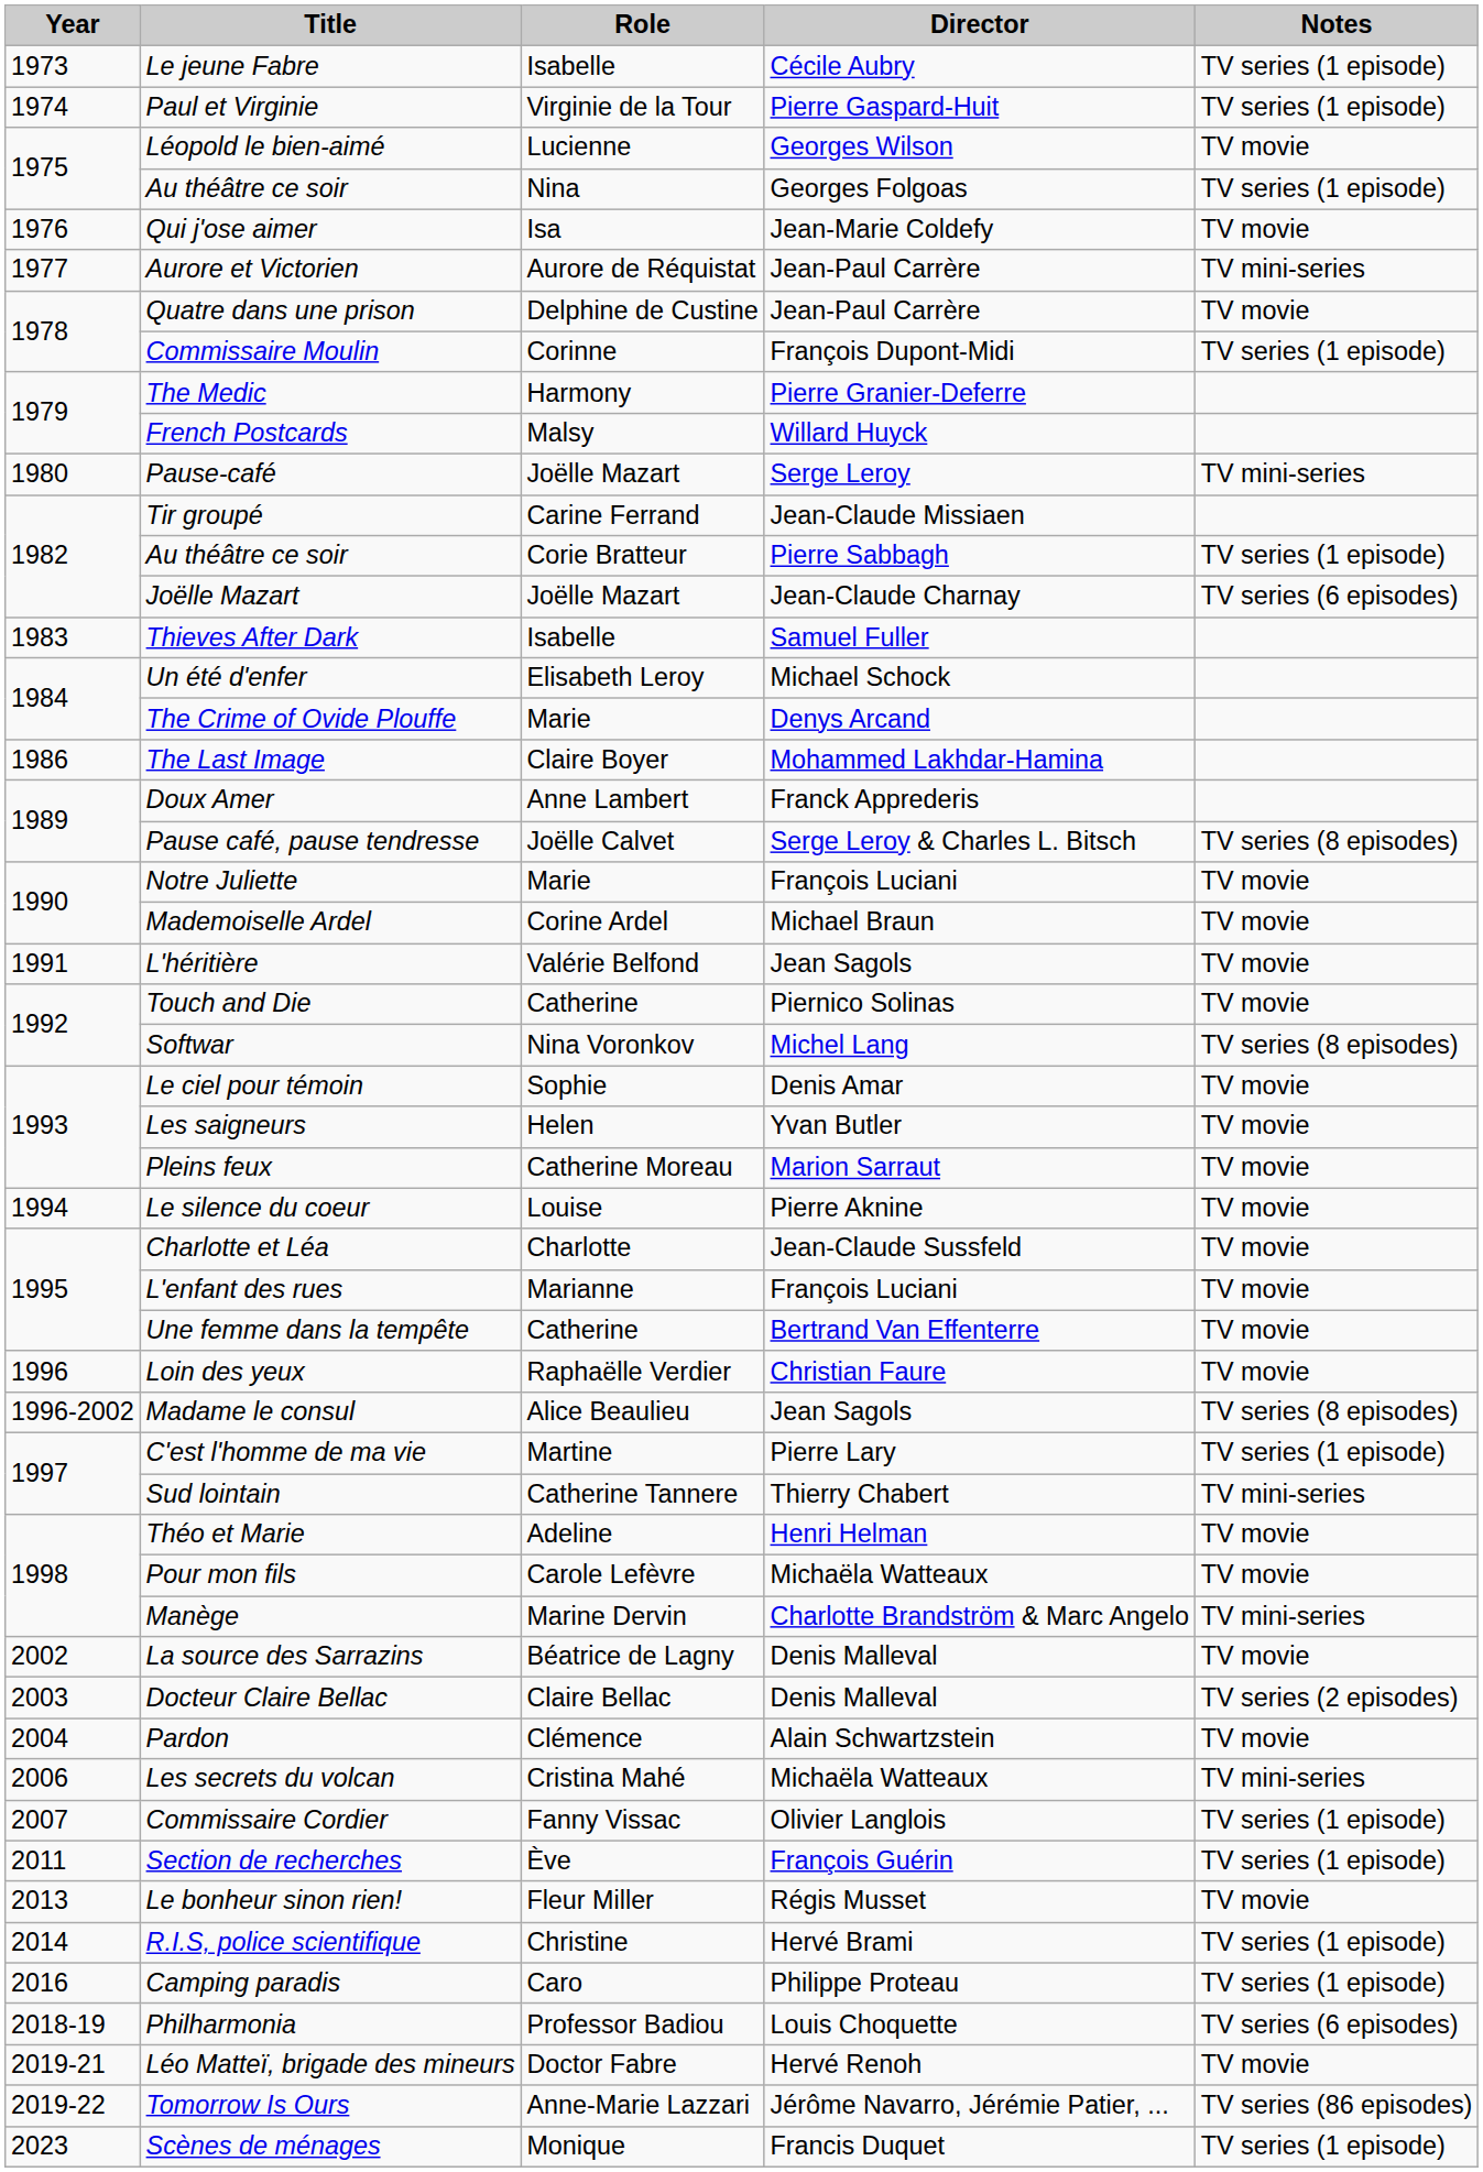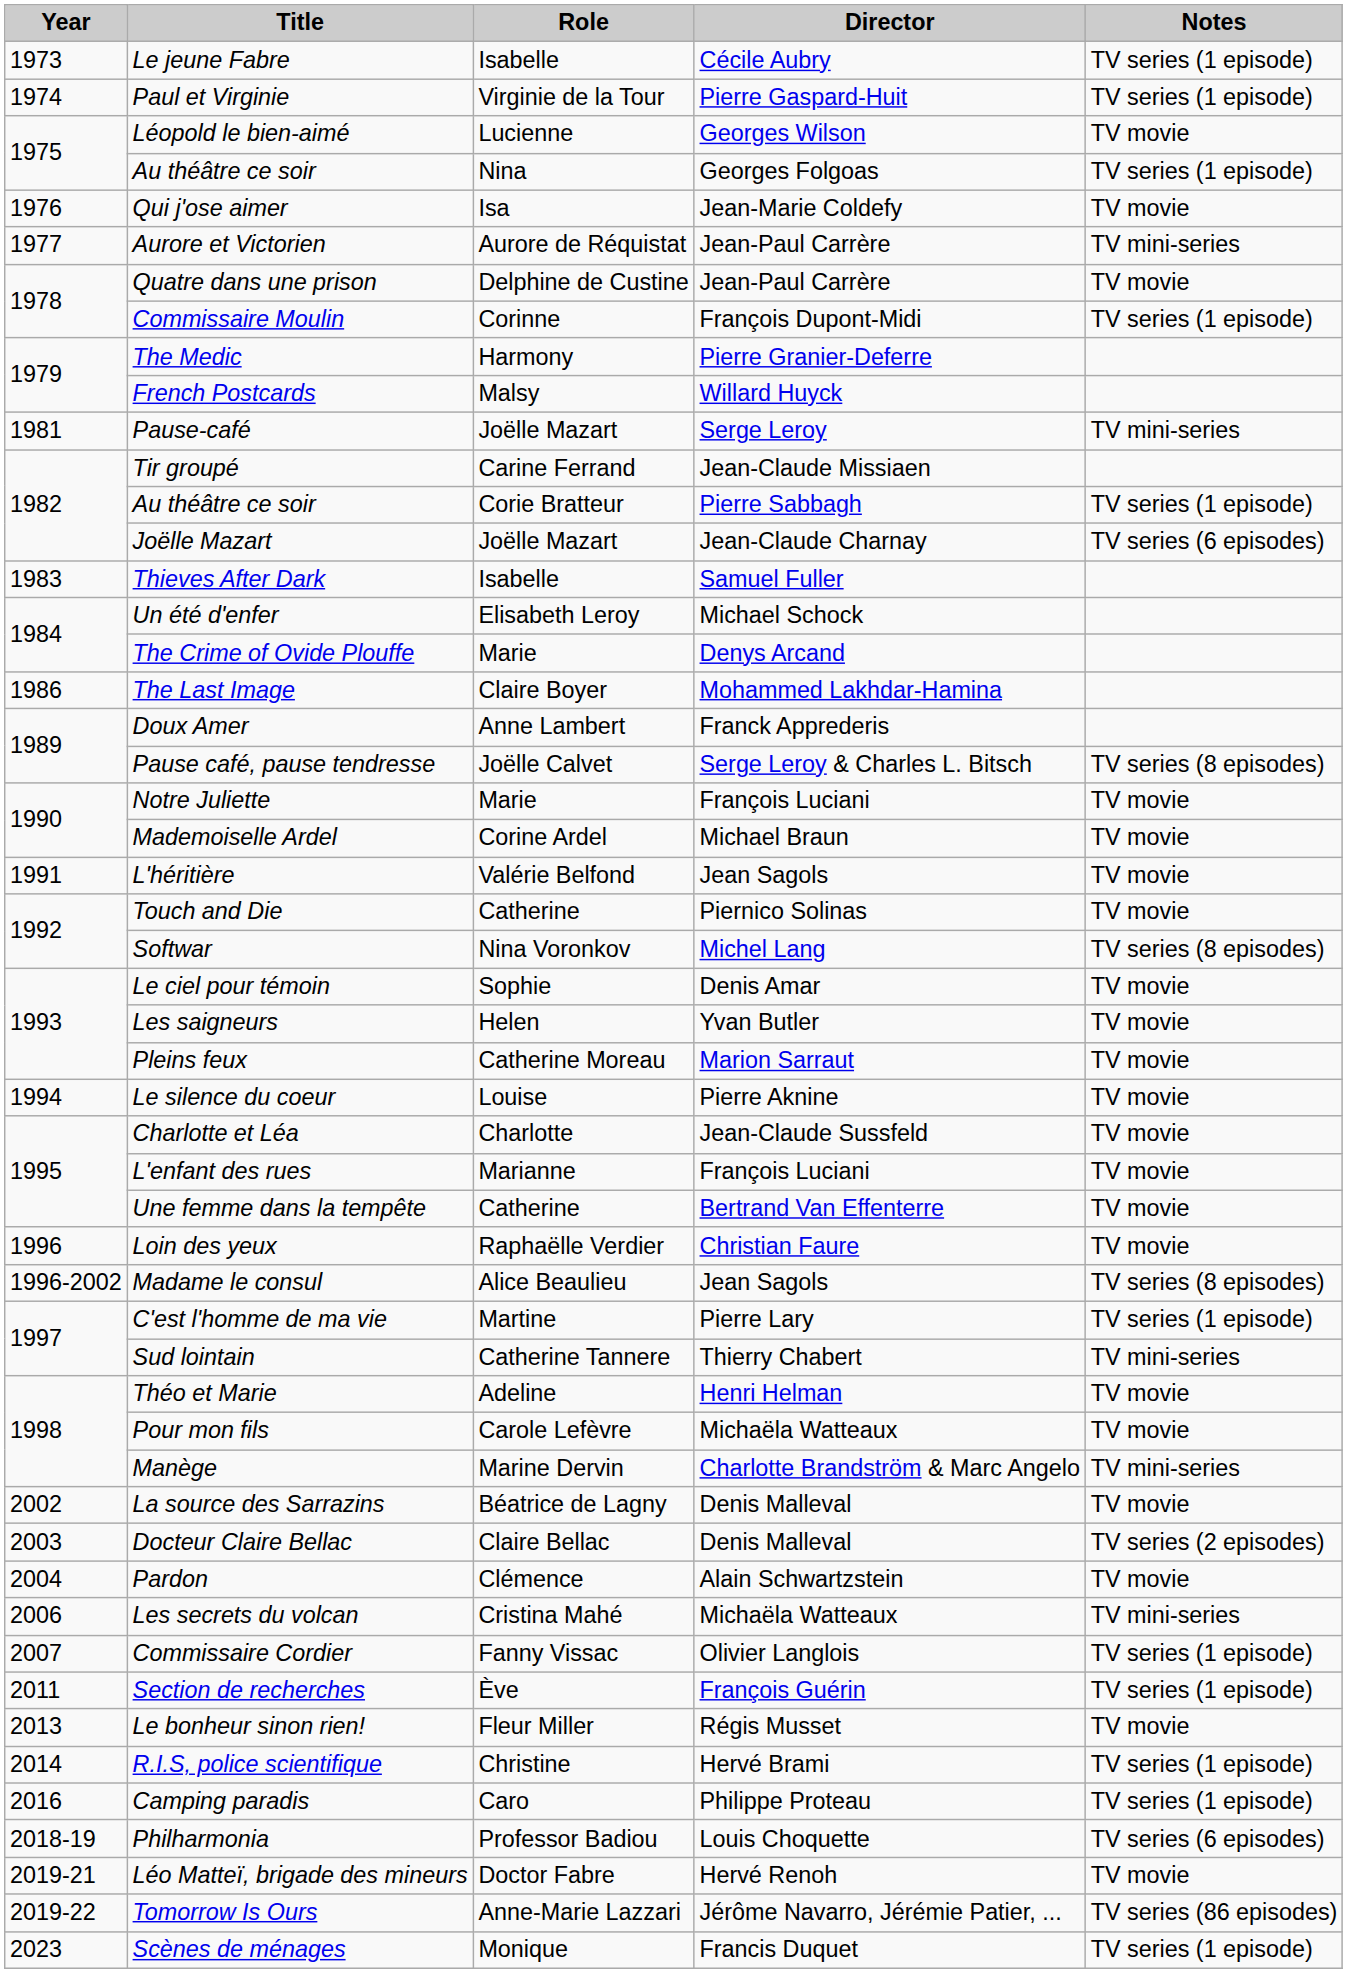 <table class="wikitable">
 <tr>
 <th style="background: #CCCCCC;">Year</th>
 <th style="background: #CCCCCC;">Title</th>
 <th style="background: #CCCCCC;">Role</th>
 <th style="background: #CCCCCC;">Director</th>
 <th style="background: #CCCCCC;">Notes</th>
 </tr>
 <tr>
 <td>1973</td>
 <td><em>Le jeune Fabre</em></td>
 <td>Isabelle</td>
 <td><a href='#'>Cécile Aubry</a></td>
 <td>TV series (1 episode)</td>
 </tr>
 <tr>
 <td>1974</td>
 <td><em>Paul et Virginie</em></td>
 <td>Virginie de la Tour</td>
 <td><a href='#'>Pierre Gaspard-Huit</a></td>
 <td>TV series (1 episode)</td>
 </tr>
 <tr>
 <td rowspan=2>1975</td>
 <td><em>Léopold le bien-aimé</em></td>
 <td>Lucienne</td>
 <td><a href='#'>Georges Wilson</a></td>
 <td>TV movie</td>
 </tr>
 <tr>
 <td><em>Au théâtre ce soir</em></td>
 <td>Nina</td>
 <td>Georges Folgoas</td>
 <td>TV series (1 episode)</td>
 </tr>
 <tr>
 <td>1976</td>
 <td><em>Qui j'ose aimer</em></td>
 <td>Isa</td>
 <td>Jean-Marie Coldefy</td>
 <td>TV movie</td>
 </tr>
 <tr>
 <td>1977</td>
 <td><em>Aurore et Victorien</em></td>
 <td>Aurore de Réquistat</td>
 <td>Jean-Paul Carrère</td>
 <td>TV mini-series</td>
 </tr>
 <tr>
 <td rowspan=2>1978</td>
 <td><em>Quatre dans une prison</em></td>
 <td>Delphine de Custine</td>
 <td>Jean-Paul Carrère</td>
 <td>TV movie</td>
 </tr>
 <tr>
 <td><em><a href='#'>Commissaire Moulin</a></em></td>
 <td>Corinne</td>
 <td>François Dupont-Midi</td>
 <td>TV series (1 episode)</td>
 </tr>
 <tr>
 <td rowspan=2>1979</td>
 <td><em><a href='#'>The Medic</a></em></td>
 <td>Harmony</td>
 <td><a href='#'>Pierre Granier-Deferre</a></td>
 <td></td>
 </tr>
 <tr>
 <td><em><a href='#'>French Postcards</a></em></td>
 <td>Malsy</td>
 <td><a href='#'>Willard Huyck</a></td>
 <td></td>
 </tr>
 <tr>
-<td>1980</td>
+<td>1981</td>
 <td><em>Pause-café</em></td>
 <td>Joëlle Mazart</td>
 <td><a href='#'>Serge Leroy</a></td>
 <td>TV mini-series</td>
 </tr>
 <tr>
 <td rowspan=3>1982</td>
 <td><em>Tir groupé</em></td>
 <td>Carine Ferrand</td>
 <td>Jean-Claude Missiaen</td>
 <td></td>
 </tr>
 <tr>
 <td><em>Au théâtre ce soir</em></td>
 <td>Corie Bratteur</td>
 <td><a href='#'>Pierre Sabbagh</a></td>
 <td>TV series (1 episode)</td>
 </tr>
 <tr>
 <td><em>Joëlle Mazart</em></td>
 <td>Joëlle Mazart</td>
 <td>Jean-Claude Charnay</td>
 <td>TV series (6 episodes)</td>
 </tr>
 <tr>
 <td>1983</td>
 <td><em><a href='#'>Thieves After Dark</a></em></td>
 <td>Isabelle</td>
 <td><a href='#'>Samuel Fuller</a></td>
 <td></td>
 </tr>
 <tr>
 <td rowspan=2>1984</td>
 <td><em>Un été d'enfer</em></td>
 <td>Elisabeth Leroy</td>
 <td>Michael Schock</td>
 <td></td>
 </tr>
 <tr>
 <td><em><a href='#'>The Crime of Ovide Plouffe</a></em></td>
 <td>Marie</td>
 <td><a href='#'>Denys Arcand</a></td>
 <td></td>
 </tr>
 <tr>
 <td>1986</td>
 <td><em><a href='#'>The Last Image</a></em></td>
 <td>Claire Boyer</td>
 <td><a href='#'>Mohammed Lakhdar-Hamina</a></td>
 <td></td>
 </tr>
 <tr>
 <td rowspan=2>1989</td>
 <td><em>Doux Amer</em></td>
 <td>Anne Lambert</td>
 <td>Franck Apprederis</td>
 <td></td>
 </tr>
 <tr>
 <td><em>Pause café, pause tendresse</em></td>
 <td>Joëlle Calvet</td>
 <td><a href='#'>Serge Leroy</a> & Charles L. Bitsch</td>
 <td>TV series (8 episodes)</td>
 </tr>
 <tr>
 <td rowspan=2>1990</td>
 <td><em>Notre Juliette</em></td>
 <td>Marie</td>
 <td>François Luciani</td>
 <td>TV movie</td>
 </tr>
 <tr>
 <td><em>Mademoiselle Ardel</em></td>
 <td>Corine Ardel</td>
 <td>Michael Braun</td>
 <td>TV movie</td>
 </tr>
 <tr>
 <td>1991</td>
 <td><em>L'héritière</em></td>
 <td>Valérie Belfond</td>
 <td>Jean Sagols</td>
 <td>TV movie</td>
 </tr>
 <tr>
 <td rowspan=2>1992</td>
 <td><em>Touch and Die</em></td>
 <td>Catherine</td>
 <td>Piernico Solinas</td>
 <td>TV movie</td>
 </tr>
 <tr>
 <td><em>Softwar</em></td>
 <td>Nina Voronkov</td>
 <td><a href='#'>Michel Lang</a></td>
 <td>TV series (8 episodes)</td>
 </tr>
 <tr>
 <td rowspan=3>1993</td>
 <td><em>Le ciel pour témoin</em></td>
 <td>Sophie</td>
 <td>Denis Amar</td>
 <td>TV movie</td>
 </tr>
 <tr>
 <td><em>Les saigneurs</em></td>
 <td>Helen</td>
 <td>Yvan Butler</td>
 <td>TV movie</td>
 </tr>
 <tr>
 <td><em>Pleins feux</em></td>
 <td>Catherine Moreau</td>
 <td><a href='#'>Marion Sarraut</a></td>
 <td>TV movie</td>
 </tr>
 <tr>
 <td>1994</td>
 <td><em>Le silence du coeur</em></td>
 <td>Louise</td>
 <td>Pierre Aknine</td>
 <td>TV movie</td>
 </tr>
 <tr>
 <td rowspan=3>1995</td>
 <td><em>Charlotte et Léa</em></td>
 <td>Charlotte</td>
 <td>Jean-Claude Sussfeld</td>
 <td>TV movie</td>
 </tr>
 <tr>
 <td><em>L'enfant des rues</em></td>
 <td>Marianne</td>
 <td>François Luciani</td>
 <td>TV movie</td>
 </tr>
 <tr>
 <td><em>Une femme dans la tempête</em></td>
 <td>Catherine</td>
 <td><a href='#'>Bertrand Van Effenterre</a></td>
 <td>TV movie</td>
 </tr>
 <tr>
 <td>1996</td>
 <td><em>Loin des yeux</em></td>
 <td>Raphaëlle Verdier</td>
 <td><a href='#'>Christian Faure</a></td>
 <td>TV movie</td>
 </tr>
 <tr>
 <td>1996-2002</td>
 <td><em>Madame le consul</em></td>
 <td>Alice Beaulieu</td>
 <td>Jean Sagols</td>
 <td>TV series (8 episodes)</td>
 </tr>
 <tr>
 <td rowspan=2>1997</td>
 <td><em>C'est l'homme de ma vie</em></td>
 <td>Martine</td>
 <td>Pierre Lary</td>
 <td>TV series (1 episode)</td>
 </tr>
 <tr>
 <td><em>Sud lointain</em></td>
 <td>Catherine Tannere</td>
 <td>Thierry Chabert</td>
 <td>TV mini-series</td>
 </tr>
 <tr>
 <td rowspan=3>1998</td>
 <td><em>Théo et Marie</em></td>
 <td>Adeline</td>
 <td><a href='#'>Henri Helman</a></td>
 <td>TV movie</td>
 </tr>
 <tr>
 <td><em>Pour mon fils</em></td>
 <td>Carole Lefèvre</td>
 <td>Michaëla Watteaux</td>
 <td>TV movie</td>
 </tr>
 <tr>
 <td><em>Manège</em></td>
 <td>Marine Dervin</td>
 <td><a href='#'>Charlotte Brandström</a> & Marc Angelo</td>
 <td>TV mini-series</td>
 </tr>
 <tr>
 <td>2002</td>
 <td><em>La source des Sarrazins</em></td>
 <td>Béatrice de Lagny</td>
 <td>Denis Malleval</td>
 <td>TV movie</td>
 </tr>
 <tr>
 <td>2003</td>
 <td><em>Docteur Claire Bellac</em></td>
 <td>Claire Bellac</td>
 <td>Denis Malleval</td>
 <td>TV series (2 episodes)</td>
 </tr>
 <tr>
 <td>2004</td>
 <td><em>Pardon</em></td>
 <td>Clémence</td>
 <td>Alain Schwartzstein</td>
 <td>TV movie</td>
 </tr>
 <tr>
 <td>2006</td>
 <td><em>Les secrets du volcan</em></td>
 <td>Cristina Mahé</td>
 <td>Michaëla Watteaux</td>
 <td>TV mini-series</td>
 </tr>
 <tr>
 <td>2007</td>
 <td><em>Commissaire Cordier</em></td>
 <td>Fanny Vissac</td>
 <td>Olivier Langlois</td>
 <td>TV series (1 episode)</td>
 </tr>
 <tr>
 <td>2011</td>
 <td><em><a href='#'>Section de recherches</a></em></td>
 <td>Ève</td>
 <td><a href='#'>François Guérin</a></td>
 <td>TV series (1 episode)</td>
 </tr>
 <tr>
 <td>2013</td>
 <td><em>Le bonheur sinon rien!</em></td>
 <td>Fleur Miller</td>
 <td>Régis Musset</td>
 <td>TV movie</td>
 </tr>
 <tr>
 <td>2014</td>
 <td><em><a href='#'>R.I.S, police scientifique</a></em></td>
 <td>Christine</td>
 <td>Hervé Brami</td>
 <td>TV series (1 episode)</td>
 </tr>
 <tr>
 <td>2016</td>
 <td><em>Camping paradis</em></td>
 <td>Caro</td>
 <td>Philippe Proteau</td>
 <td>TV series (1 episode)</td>
 </tr>
 <tr>
 <td>2018-19</td>
 <td><em>Philharmonia</em></td>
 <td>Professor Badiou</td>
 <td>Louis Choquette</td>
 <td>TV series (6 episodes)</td>
 </tr>
 <tr>
 <td>2019-21</td>
 <td><em>Léo Matteï, brigade des mineurs</em></td>
 <td>Doctor Fabre</td>
 <td>Hervé Renoh</td>
 <td>TV movie</td>
 </tr>
 <tr>
 <td>2019-22</td>
 <td><em><a href='#'>Tomorrow Is Ours</a></em></td>
 <td>Anne-Marie Lazzari</td>
 <td>Jérôme Navarro, Jérémie Patier, ...</td>
 <td>TV series (86 episodes)</td>
 </tr>
 <tr>
 <td>2023</td>
 <td><em><a href='#'>Scènes de ménages</a></em></td>
 <td>Monique</td>
 <td>Francis Duquet</td>
 <td>TV series (1 episode)</td>
 </tr>
 <tr>
 </tr>
 </table>
